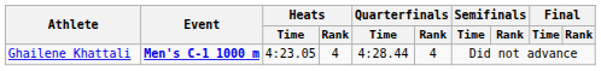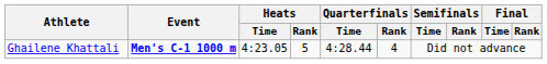 <table class=wikitable style="font-size:90%">
 <tr>
 <th rowspan="2">Athlete</th>
 <th rowspan="2">Event</th>
 <th colspan=2>Heats</th>
 <th colspan=2>Quarterfinals</th>
 <th colspan=2>Semifinals</th>
 <th colspan=2>Final</th>
 </tr>
 <tr style="font-size:95%">
 <th>Time</th>
 <th>Rank</th>
 <th>Time</th>
 <th>Rank</th>
 <th>Time</th>
 <th>Rank</th>
 <th>Time</th>
 <th>Rank</th>
 </tr>
 <tr align=center>
 <td align=left><a href='#'>Ghailene Khattali</a> </td>
 <td align=left><strong><a href='#'>Men's C-1 1000 m</a></strong></td>
 <td>4:23.05</td>
-<td>4</td>
+<td>5</td>
 <td>4:28.44</td>
 <td>4</td>
 <td colspan=4>Did not advance</td>
 </tr>
 </table>
